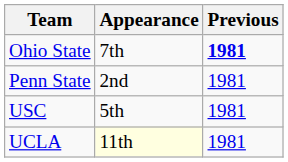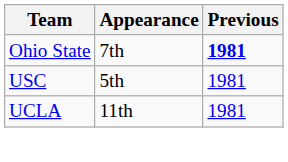 <table class="wikitable sortable">
 <tr>
 <th>Team</th>
 <th>Appearance</th>
 <th>Previous</th>
 </tr>
 <tr>
 <td><a href='#'>Ohio State</a></td>
 <td>7th</td>
 <td><strong><a href='#'>1981</a></strong></td>
 </tr>
 <tr>
-<td><a href='#'>Penn State</a></td>
-<td>2nd</td>
-<td><a href='#'>1981</a></td>
-</tr>
-<tr>
 <td><a href='#'>USC</a></td>
 <td>5th</td>
 <td><a href='#'>1981</a></td>
 </tr>
 <tr>
 <td><a href='#'>UCLA</a></td>
-<td style="background: lightyellow;">11th</td>
+<td>11th</td>
 <td><a href='#'>1981</a></td>
 </tr>
 </table>
